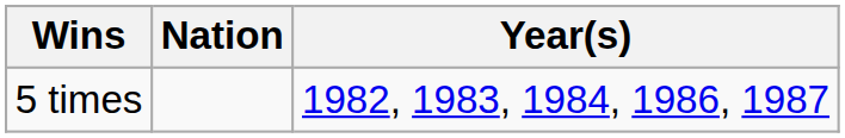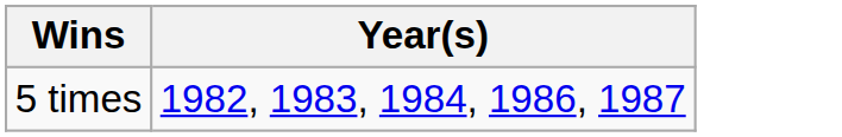 <table class="wikitable">
 <tr>
 <th>Wins</th>
-<th>Nation</th>
 <th>Year(s)</th>
 </tr>
 <tr>
 <td align=center>5 times</td>
-<td></td>
 <td><a href='#'>1982</a>, <a href='#'>1983</a>, <a href='#'>1984</a>, <a href='#'>1986</a>, <a href='#'>1987</a></td>
 </tr>
 </table>
